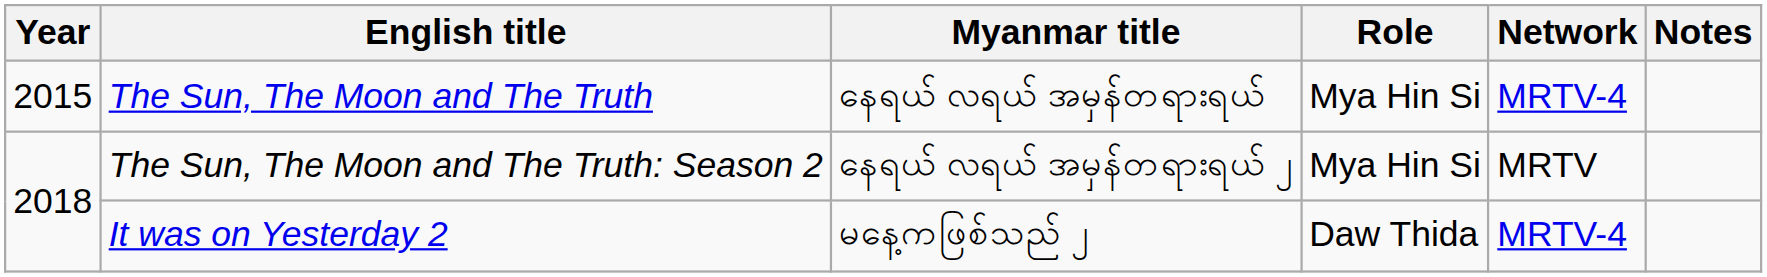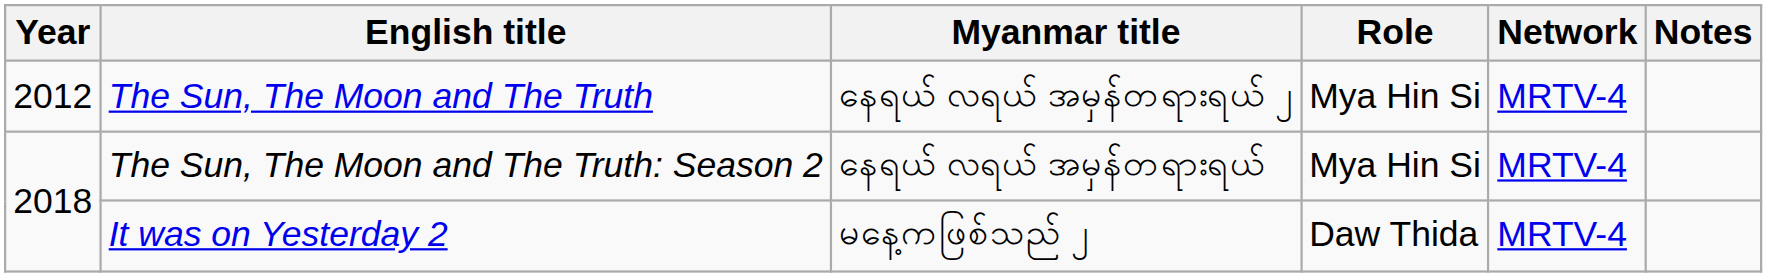 <table class="wikitable">
 <tr>
 <th width=10>Year</th>
 <th>English title</th>
 <th>Myanmar title</th>
 <th>Role</th>
 <th>Network</th>
 <th>Notes</th>
 </tr>
 <tr>
-<td>2015</td>
+<td>2012</td>
 <td><em><a href='#'>The Sun, The Moon and The Truth</a></em></td>
-<td>နေရယ် လရယ် အမှန်တရားရယ်</td>
+<td>နေရယ် လရယ် အမှန်တရားရယ် ၂</td>
 <td>Mya Hin Si</td>
 <td><a href='#'>MRTV-4</a></td>
 <td></td>
 </tr>
 <tr>
 <td rowspan="2">2018</td>
 <td><em>The Sun, The Moon and The Truth: Season 2</em></td>
-<td>နေရယ် လရယ် အမှန်တရားရယ် ၂</td>
+<td>နေရယ် လရယ် အမှန်တရားရယ်</td>
 <td>Mya Hin Si</td>
-<td>MRTV</td>
+<td><a href='#'>MRTV-4</a></td>
 <td></td>
 </tr>
 <tr>
 <td><em><a href='#'>It was on Yesterday 2</a></em></td>
 <td>မနေ့ကဖြစ်သည် ၂</td>
 <td>Daw Thida</td>
 <td><a href='#'>MRTV-4</a></td>
 <td></td>
 </tr>
 </table>
